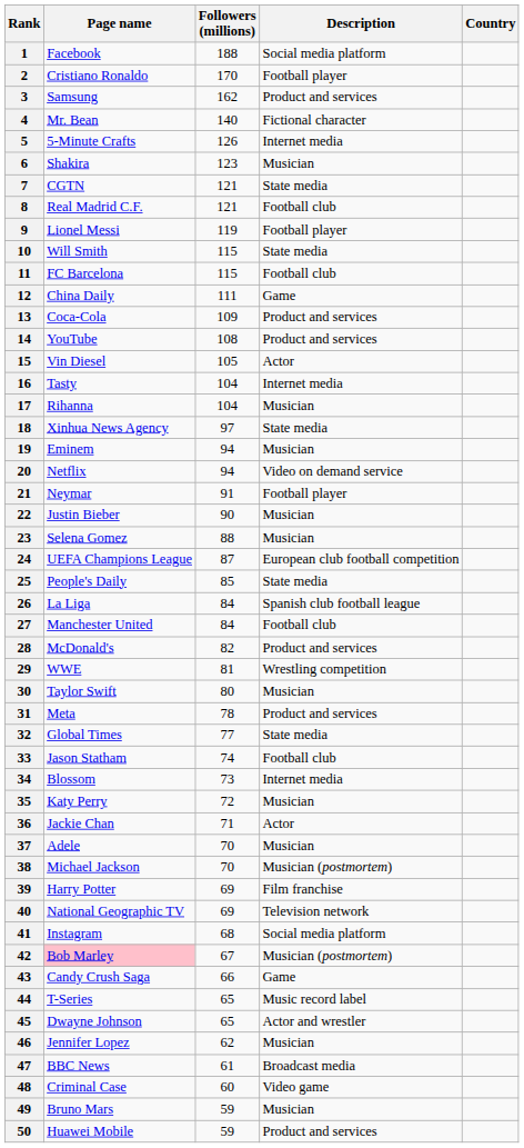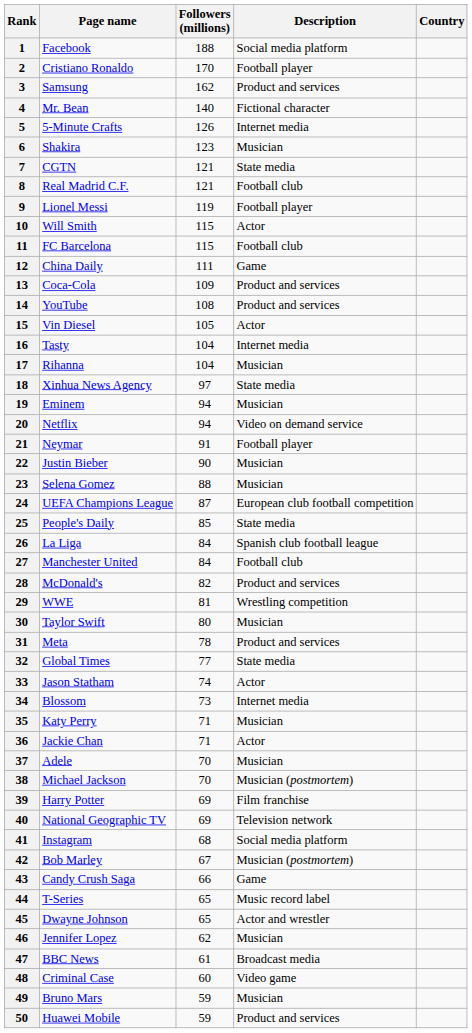 <table class="wikitable sortable">
 <tr>
 <th scope="col">Rank</th>
 <th scope="col">Page name</th>
 <th scope="col">Followers<br>(millions)</th>
 <th scope="col">Description</th>
 <th scope="col">Country</th>
 </tr>
 <tr>
 <th scope="row" style="text-align:center;">1</th>
 <td><a href='#'>Facebook</a></td>
 <td style="text-align:center">188</td>
 <td>Social media platform</td>
 <td></td>
 </tr>
 <tr>
 <th scope="row" style="text-align:center;">2</th>
 <td><a href='#'>Cristiano Ronaldo</a></td>
 <td style="text-align:center">170</td>
 <td>Football player</td>
 <td></td>
 </tr>
 <tr>
 <th scope="row" style="text-align:center;">3</th>
 <td><a href='#'>Samsung</a></td>
 <td style="text-align:center">162</td>
 <td>Product and services</td>
 <td></td>
 </tr>
 <tr>
 <th scope="row" style="text-align:center;">4</th>
 <td><a href='#'>Mr. Bean</a></td>
 <td style="text-align:center">140</td>
 <td>Fictional character</td>
 <td></td>
 </tr>
 <tr>
 <th scope="row" style="text-align:center;">5</th>
 <td><a href='#'>5-Minute Crafts</a></td>
 <td style="text-align:center">126</td>
 <td>Internet media</td>
 <td></td>
 </tr>
 <tr>
 <th scope="row" style="text-align:center;">6</th>
 <td><a href='#'>Shakira</a></td>
 <td style="text-align:center">123</td>
 <td>Musician</td>
 <td></td>
 </tr>
 <tr>
 <th scope="row" style="text-align:center;">7</th>
 <td><a href='#'>CGTN</a></td>
 <td style="text-align:center">121</td>
 <td>State media</td>
 <td></td>
 </tr>
 <tr>
 <th scope="row" style="text-align:center;">8</th>
 <td><a href='#'>Real Madrid C.F.</a></td>
 <td style="text-align:center">121</td>
 <td>Football club</td>
 <td></td>
 </tr>
 <tr>
 <th scope="row" style="text-align:center;">9</th>
 <td><a href='#'>Lionel Messi</a></td>
 <td style="text-align:center">119</td>
 <td>Football player</td>
 <td></td>
 </tr>
 <tr>
 <th scope="row" style="text-align:center;">10</th>
 <td><a href='#'>Will Smith</a></td>
 <td style="text-align:center">115</td>
-<td>State media</td>
+<td>Actor</td>
 <td></td>
 </tr>
 <tr>
 <th scope="row" style="text-align:center;">11</th>
 <td><a href='#'>FC Barcelona</a></td>
 <td style="text-align:center">115</td>
 <td>Football club</td>
 <td></td>
 </tr>
 <tr>
 <th scope="row" style="text-align:center;">12</th>
 <td><a href='#'>China Daily</a></td>
 <td style="text-align:center">111</td>
 <td>Game</td>
 <td></td>
 </tr>
 <tr>
 <th scope="row" style="text-align:center;">13</th>
 <td><a href='#'>Coca-Cola</a></td>
 <td style="text-align:center">109</td>
 <td>Product and services</td>
 <td></td>
 </tr>
 <tr>
 <th scope="row" style="text-align:center;">14</th>
 <td><a href='#'>YouTube</a></td>
 <td style="text-align:center">108</td>
 <td>Product and services</td>
 <td></td>
 </tr>
 <tr>
 <th scope="row" style="text-align:center;">15</th>
 <td><a href='#'>Vin Diesel</a></td>
 <td style="text-align:center">105</td>
 <td>Actor</td>
 <td></td>
 </tr>
 <tr>
 <th scope="row" style="text-align:center;">16</th>
 <td><a href='#'>Tasty</a></td>
 <td style="text-align:center">104</td>
 <td>Internet media</td>
 <td></td>
 </tr>
 <tr>
 <th scope="row" style="text-align:center;">17</th>
 <td><a href='#'>Rihanna</a></td>
 <td style="text-align:center">104</td>
 <td>Musician</td>
 <td></td>
 </tr>
 <tr>
 <th scope="row" style="text-align:center;">18</th>
 <td><a href='#'>Xinhua News Agency</a></td>
 <td style="text-align:center">97</td>
 <td>State media</td>
 <td></td>
 </tr>
 <tr>
 <th scope="row" style="text-align:center;">19</th>
 <td><a href='#'>Eminem</a></td>
 <td style="text-align:center">94</td>
 <td>Musician</td>
 <td></td>
 </tr>
 <tr>
 <th scope="row" style="text-align:center;">20</th>
 <td><a href='#'>Netflix</a></td>
 <td style="text-align:center">94</td>
 <td>Video on demand service</td>
 <td></td>
 </tr>
 <tr>
 <th scope="row" style="text-align:center;">21</th>
 <td><a href='#'>Neymar</a></td>
 <td style="text-align:center">91</td>
 <td>Football player</td>
 <td></td>
 </tr>
 <tr>
 <th scope="row" style="text-align:center;">22</th>
 <td><a href='#'>Justin Bieber</a></td>
 <td style="text-align:center">90</td>
 <td>Musician</td>
 <td></td>
 </tr>
 <tr>
 <th scope="row" style="text-align:center;">23</th>
 <td><a href='#'>Selena Gomez</a></td>
 <td style="text-align:center">88</td>
 <td>Musician</td>
 <td></td>
 </tr>
 <tr>
 <th scope="row" style="text-align:center;">24</th>
 <td><a href='#'>UEFA Champions League</a></td>
 <td style="text-align:center">87</td>
 <td>European club football competition</td>
 <td></td>
 </tr>
 <tr>
 <th scope="row" style="text-align:center;">25</th>
 <td><a href='#'>People's Daily</a></td>
 <td style="text-align:center">85</td>
 <td>State media</td>
 <td></td>
 </tr>
 <tr>
 <th scope="row" style="text-align:center;">26</th>
 <td><a href='#'>La Liga</a></td>
 <td style="text-align:center">84</td>
 <td>Spanish club football league</td>
 <td></td>
 </tr>
 <tr>
 <th scope="row" style="text-align:center;">27</th>
 <td><a href='#'>Manchester United</a></td>
 <td style="text-align:center">84</td>
 <td>Football club</td>
 <td></td>
 </tr>
 <tr>
 <th scope="row" style="text-align:center;">28</th>
 <td><a href='#'>McDonald's</a></td>
 <td style="text-align:center">82</td>
 <td>Product and services</td>
 <td></td>
 </tr>
 <tr>
 <th scope="row" style="text-align:center;">29</th>
 <td><a href='#'>WWE</a></td>
 <td style="text-align:center">81</td>
 <td>Wrestling competition</td>
 <td></td>
 </tr>
 <tr>
 <th scope="row" style="text-align:center;">30</th>
 <td><a href='#'>Taylor Swift</a></td>
 <td style="text-align:center">80</td>
 <td>Musician</td>
 <td></td>
 </tr>
 <tr>
 <th scope="row" style="text-align:center;">31</th>
 <td><a href='#'>Meta</a></td>
 <td style="text-align:center">78</td>
 <td>Product and services</td>
 <td></td>
 </tr>
 <tr>
 <th scope="row" style="text-align:center;">32</th>
 <td><a href='#'>Global Times</a></td>
 <td style="text-align:center">77</td>
 <td>State media</td>
 <td></td>
 </tr>
 <tr>
 <th scope="row" style="text-align:center;">33</th>
 <td><a href='#'>Jason Statham</a></td>
 <td style="text-align:center">74</td>
-<td>Football club</td>
+<td>Actor</td>
 <td></td>
 </tr>
 <tr>
 <th scope="row" style="text-align:center;">34</th>
 <td><a href='#'>Blossom</a></td>
 <td style="text-align:center">73</td>
 <td>Internet media</td>
 <td></td>
 </tr>
 <tr>
 <th scope="row" style="text-align:center;">35</th>
 <td><a href='#'>Katy Perry</a></td>
-<td style="text-align:center">72</td>
+<td style="text-align:center">71</td>
 <td>Musician</td>
 <td></td>
 </tr>
 <tr>
 <th scope="row" style="text-align:center;">36</th>
 <td><a href='#'>Jackie Chan</a></td>
 <td style="text-align:center">71</td>
 <td>Actor</td>
 <td></td>
 </tr>
 <tr>
 <th scope="row" style="text-align:center;">37</th>
 <td><a href='#'>Adele</a></td>
 <td style="text-align:center">70</td>
 <td>Musician</td>
 <td></td>
 </tr>
 <tr>
 <th scope="row" style="text-align:center;">38</th>
 <td><a href='#'>Michael Jackson</a></td>
 <td style="text-align:center">70</td>
 <td>Musician (<em>postmortem</em>)</td>
 <td></td>
 </tr>
 <tr>
 <th scope="row" style="text-align:center;">39</th>
 <td><a href='#'>Harry Potter</a></td>
 <td style="text-align:center">69</td>
 <td>Film franchise</td>
 <td></td>
 </tr>
 <tr>
 <th scope="row" style="text-align:center;">40</th>
 <td><a href='#'>National Geographic TV</a></td>
 <td style="text-align:center">69</td>
 <td>Television network</td>
 <td></td>
 </tr>
 <tr>
 <th scope="row" style="text-align:center;">41</th>
 <td><a href='#'>Instagram</a></td>
 <td style="text-align:center">68</td>
 <td>Social media platform</td>
 <td></td>
 </tr>
 <tr>
 <th scope="row" style="text-align:center;">42</th>
-<td style="background: pink;"><a href='#'>Bob Marley</a></td>
+<td><a href='#'>Bob Marley</a></td>
 <td style="text-align:center">67</td>
 <td>Musician (<em>postmortem</em>)</td>
 <td></td>
 </tr>
 <tr>
 <th scope="row" style="text-align:center;">43</th>
 <td><a href='#'>Candy Crush Saga</a></td>
 <td style="text-align:center">66</td>
 <td>Game</td>
 <td></td>
 </tr>
 <tr>
 <th scope="row" style="text-align:center;">44</th>
 <td><a href='#'>T-Series</a></td>
 <td style="text-align:center">65</td>
 <td>Music record label</td>
 <td></td>
 </tr>
 <tr>
 <th scope="row" style="text-align:center;">45</th>
 <td><a href='#'>Dwayne Johnson</a></td>
 <td style="text-align:center">65</td>
 <td>Actor and wrestler</td>
 <td></td>
 </tr>
 <tr>
 <th scope="row" style="text-align:center;">46</th>
 <td><a href='#'>Jennifer Lopez</a></td>
 <td style="text-align:center">62</td>
 <td>Musician</td>
 <td></td>
 </tr>
 <tr>
 <th scope="row" style="text-align:center;">47</th>
 <td><a href='#'>BBC News</a></td>
 <td style="text-align:center">61</td>
 <td>Broadcast media</td>
 <td></td>
 </tr>
 <tr>
 <th scope="row" style="text-align:center;">48</th>
 <td><a href='#'>Criminal Case</a></td>
 <td style="text-align:center">60</td>
 <td>Video game</td>
 <td></td>
 </tr>
 <tr>
 <th scope="row" style="text-align:center;">49</th>
 <td><a href='#'>Bruno Mars</a></td>
 <td style="text-align:center">59</td>
 <td>Musician</td>
 <td></td>
 </tr>
 <tr>
 <th scope="row" style="text-align:center;">50</th>
 <td><a href='#'>Huawei Mobile</a></td>
 <td style="text-align:center">59</td>
 <td>Product and services</td>
 <td></td>
 </tr>
 </table>
